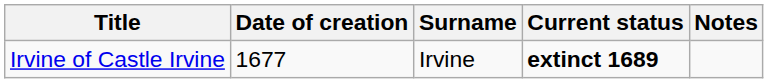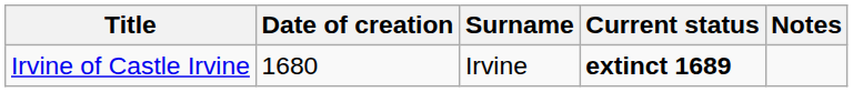 <table class="wikitable">
 <tr>
 <th>Title</th>
 <th>Date of creation</th>
 <th>Surname</th>
 <th>Current status</th>
 <th>Notes</th>
 </tr>
 <tr>
 <td><a href='#'>Irvine of Castle Irvine</a></td>
-<td>1677</td>
+<td>1680</td>
 <td>Irvine</td>
 <td><strong>extinct 1689</strong></td>
 <td> </td>
 </tr>
 </table>
